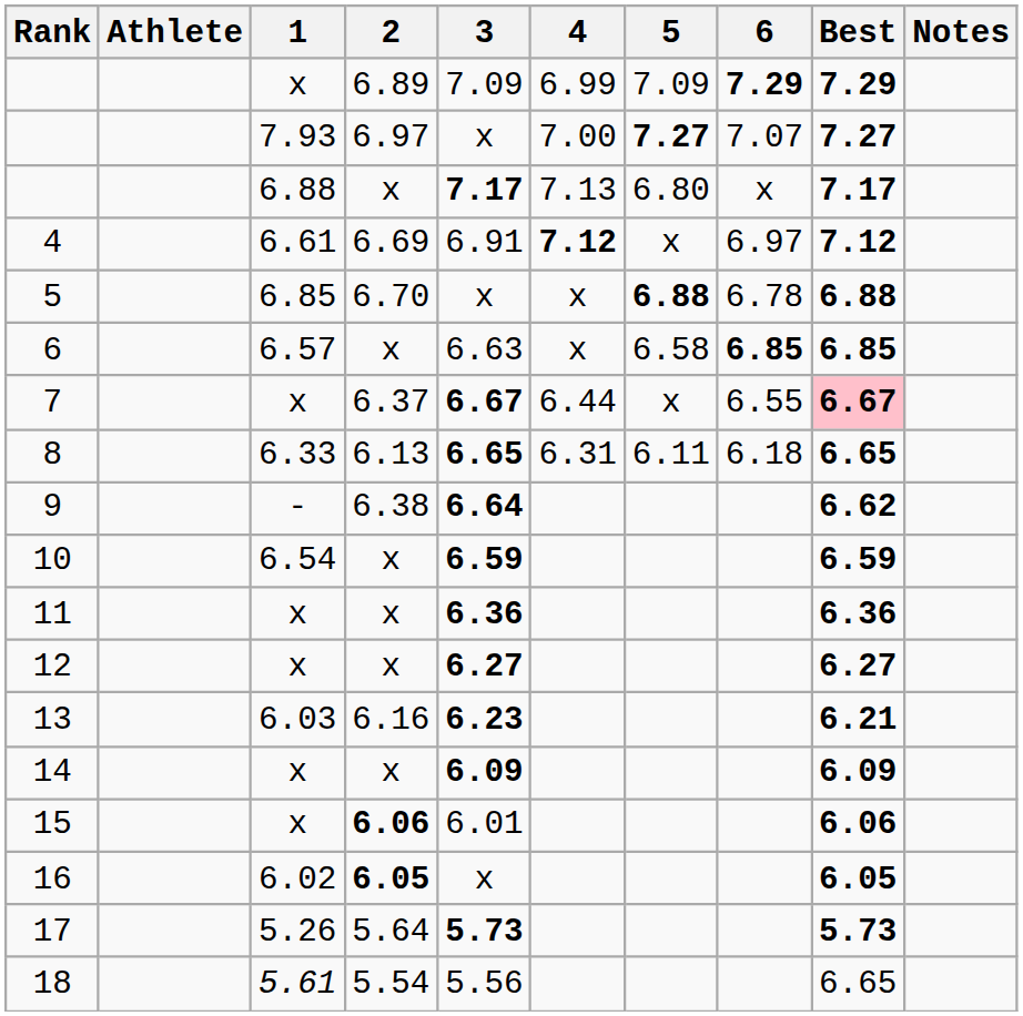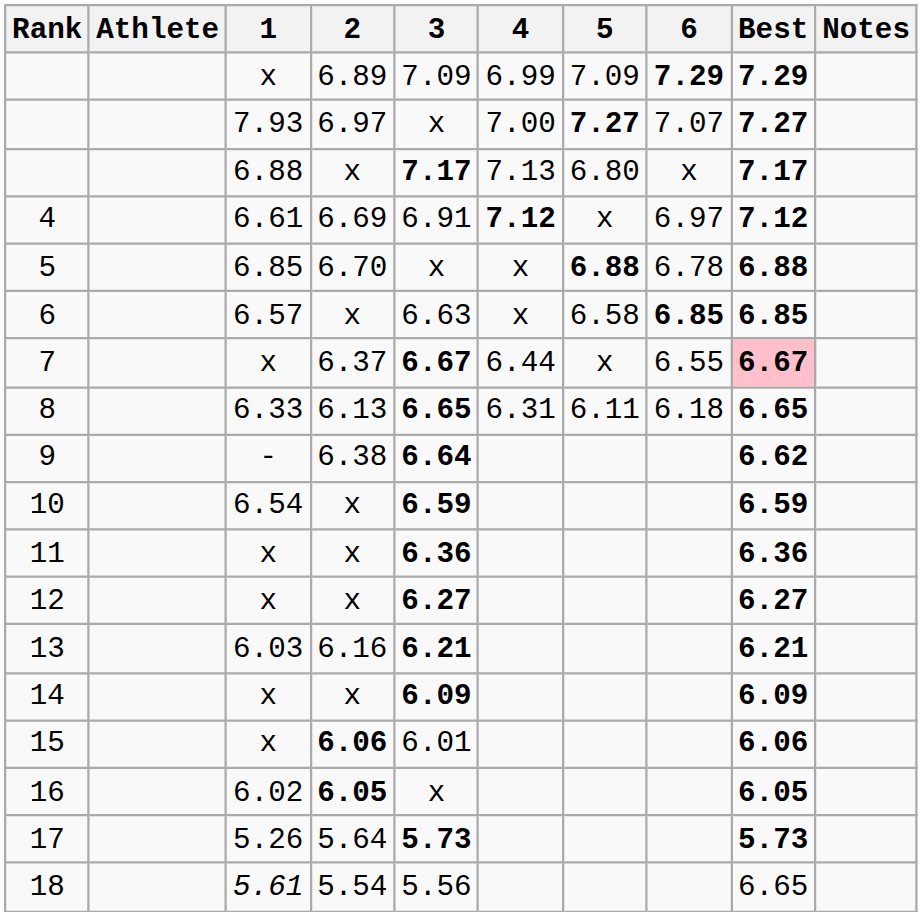 <table class="wikitable sortable" style="text-align:center">
 <tr>
 <th>Rank</th>
 <th>Athlete</th>
 <th>1</th>
 <th>2</th>
 <th>3</th>
 <th>4</th>
 <th>5</th>
 <th>6</th>
 <th>Best</th>
 <th>Notes</th>
 </tr>
 <tr>
 <td></td>
 <td style="text-align:left"></td>
 <td>x</td>
 <td>6.89</td>
 <td>7.09</td>
 <td>6.99</td>
 <td>7.09</td>
 <td><strong>7.29</strong></td>
 <td><strong>7.29</strong></td>
 <td></td>
 </tr>
 <tr>
 <td></td>
 <td style="text-align:left"></td>
 <td>7.93</td>
 <td>6.97</td>
 <td>x</td>
 <td>7.00</td>
 <td><strong>7.27</strong></td>
 <td>7.07</td>
 <td><strong>7.27</strong></td>
 <td></td>
 </tr>
 <tr>
 <td></td>
 <td style="text-align:left"></td>
 <td>6.88</td>
 <td>x</td>
 <td><strong>7.17</strong></td>
 <td>7.13</td>
 <td>6.80</td>
 <td>x</td>
 <td><strong>7.17</strong></td>
 <td></td>
 </tr>
 <tr>
 <td>4</td>
 <td style="text-align:left"></td>
 <td>6.61</td>
 <td>6.69</td>
 <td>6.91</td>
 <td><strong>7.12</strong></td>
 <td>x</td>
 <td>6.97</td>
 <td><strong>7.12</strong></td>
 <td></td>
 </tr>
 <tr>
 <td>5</td>
 <td style="text-align:left"></td>
 <td>6.85</td>
 <td>6.70</td>
 <td>x</td>
 <td>x</td>
 <td><strong>6.88</strong></td>
 <td>6.78</td>
 <td><strong>6.88</strong></td>
 <td></td>
 </tr>
 <tr>
 <td>6</td>
 <td style="text-align:left"></td>
 <td>6.57</td>
 <td>x</td>
 <td>6.63</td>
 <td>x</td>
 <td>6.58</td>
 <td><strong>6.85</strong></td>
 <td><strong>6.85</strong></td>
 <td></td>
 </tr>
 <tr>
 <td>7</td>
 <td style="text-align:left"></td>
 <td>x</td>
 <td>6.37</td>
 <td><strong>6.67</strong></td>
 <td>6.44</td>
 <td>x</td>
 <td>6.55</td>
 <td style="background: pink;"><strong>6.67</strong></td>
 <td></td>
 </tr>
 <tr>
 <td>8</td>
 <td style="text-align:left"></td>
 <td>6.33</td>
 <td>6.13</td>
 <td><strong>6.65</strong></td>
 <td>6.31</td>
 <td>6.11</td>
 <td>6.18</td>
 <td><strong>6.65</strong></td>
 <td></td>
 </tr>
 <tr>
 <td>9</td>
 <td style="text-align:left"></td>
 <td>-</td>
 <td>6.38</td>
 <td><strong>6.64</strong></td>
 <td></td>
 <td></td>
 <td></td>
 <td><strong>6.62</strong></td>
 <td></td>
 </tr>
 <tr>
 <td>10</td>
 <td style="text-align:left"></td>
 <td>6.54</td>
 <td>x</td>
 <td><strong>6.59</strong></td>
 <td></td>
 <td></td>
 <td></td>
 <td><strong>6.59</strong></td>
 <td></td>
 </tr>
 <tr>
 <td>11</td>
 <td style="text-align:left"></td>
 <td>x</td>
 <td>x</td>
 <td><strong>6.36</strong></td>
 <td></td>
 <td></td>
 <td></td>
 <td><strong>6.36</strong></td>
 <td></td>
 </tr>
 <tr>
 <td>12</td>
 <td style="text-align:left"></td>
 <td>x</td>
 <td>x</td>
 <td><strong>6.27</strong></td>
 <td></td>
 <td></td>
 <td></td>
 <td><strong>6.27</strong></td>
 <td></td>
 </tr>
 <tr>
 <td>13</td>
 <td style="text-align:left"></td>
 <td>6.03</td>
 <td>6.16</td>
-<td><strong>6.23</strong></td>
+<td><strong>6.21</strong></td>
 <td></td>
 <td></td>
 <td></td>
 <td><strong>6.21</strong></td>
 <td></td>
 </tr>
 <tr>
 <td>14</td>
 <td style="text-align:left"></td>
 <td>x</td>
 <td>x</td>
 <td><strong>6.09</strong></td>
 <td></td>
 <td></td>
 <td></td>
 <td><strong>6.09</strong></td>
 <td></td>
 </tr>
 <tr>
 <td>15</td>
 <td style="text-align:left"></td>
 <td>x</td>
 <td><strong>6.06</strong></td>
 <td>6.01</td>
 <td></td>
 <td></td>
 <td></td>
 <td><strong>6.06</strong></td>
 <td></td>
 </tr>
 <tr>
 <td>16</td>
 <td style="text-align:left"></td>
 <td>6.02</td>
 <td><strong>6.05</strong></td>
 <td>x</td>
 <td></td>
 <td></td>
 <td></td>
 <td><strong>6.05</strong></td>
 <td></td>
 </tr>
 <tr>
 <td>17</td>
 <td style="text-align:left"></td>
 <td>5.26</td>
 <td>5.64</td>
 <td><strong>5.73</strong></td>
 <td></td>
 <td></td>
 <td></td>
 <td><strong>5.73</strong></td>
 <td></td>
 </tr>
 <tr>
 <td>18</td>
 <td style="text-align:left"></td>
 <td><em>5.61<strong></td>
 <td>5.54</td>
 <td>5.56</td>
 <td></td>
 <td></td>
 <td></td>
 <td></strong>6.65<strong></td>
 <td></td>
 </tr>
 </table>
